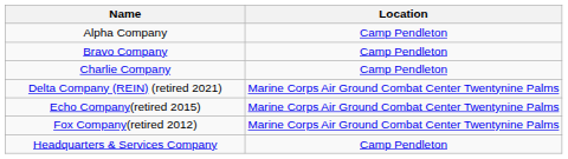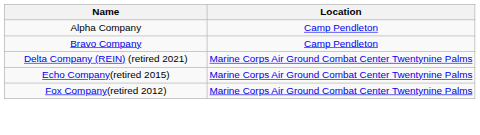 <table class="wikitable" style="text-align: center;">
 <tr>
 <th style="width:20em">Name</th>
 <th>Location</th>
 </tr>
 <tr>
 <td align="center">Alpha Company</td>
 <td><a href='#'>Camp Pendleton</a></td>
 </tr>
 <tr>
 <td align="center"><a href='#'>Bravo Company</a></td>
 <td><a href='#'>Camp Pendleton</a></td>
 </tr>
 <tr>
-<td align="center"><a href='#'>Charlie Company</a></td>
-<td><a href='#'>Camp Pendleton</a></td>
-</tr>
-<tr>
 <td align="center"><a href='#'>Delta Company (REIN)</a> (retired 2021)</td>
 <td><a href='#'>Marine Corps Air Ground Combat Center Twentynine Palms</a></td>
 </tr>
 <tr>
 <td align="center"><a href='#'>Echo Company</a>(retired 2015)</td>
 <td><a href='#'>Marine Corps Air Ground Combat Center Twentynine Palms</a></td>
 </tr>
 <tr>
 <td align="center"><a href='#'>Fox Company</a>(retired 2012)</td>
 <td><a href='#'>Marine Corps Air Ground Combat Center Twentynine Palms</a></td>
 </tr>
-<tr>
-<td align="center"><a href='#'>Headquarters & Services Company</a></td>
-<td><a href='#'>Camp Pendleton</a></td>
-</tr>
 </table>
